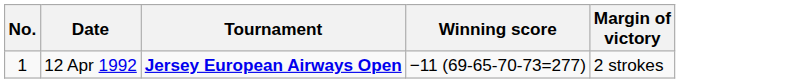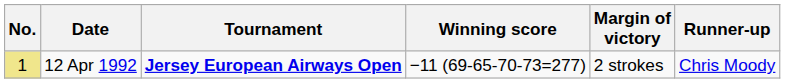 <table class="wikitable" style="font-size:95%;">
 <tr>
 <th>No.</th>
 <th>Date</th>
 <th>Tournament</th>
 <th>Winning score</th>
 <th>Margin of<br>victory</th>
+<th>Runner-up</th>
 </tr>
 <tr>
-<td align=center>1</td>
+<td align=center style="background: khaki;">1</td>
 <td>12 Apr <a href='#'>1992</a></td>
 <td><strong><a href='#'>Jersey European Airways Open</a></strong></td>
 <td>−11 (69-65-70-73=277)</td>
 <td>2 strokes</td>
+<td> <a href='#'>Chris Moody</a></td>
 </tr>
 </table>
